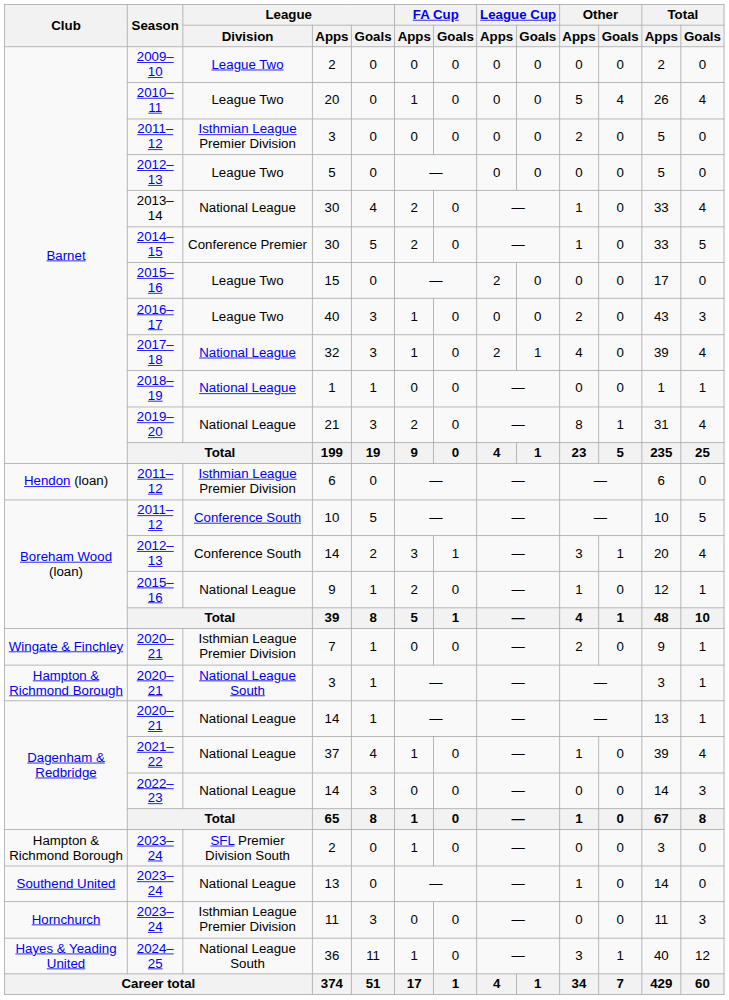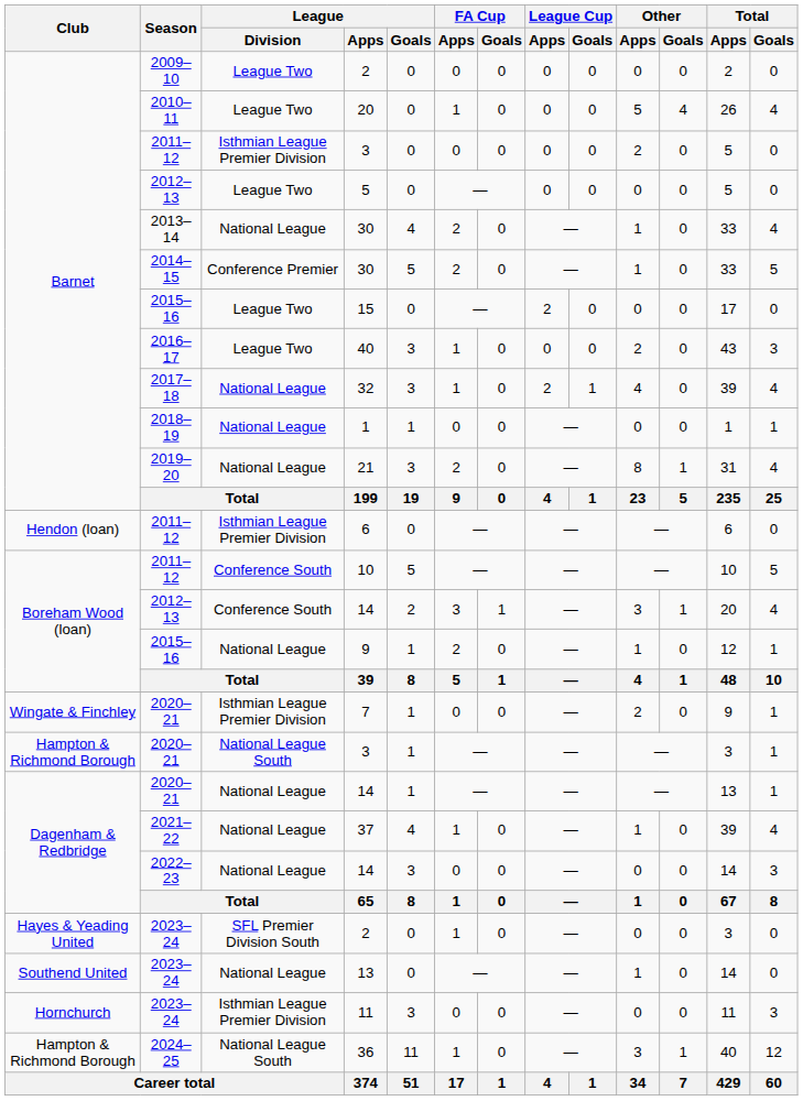 <table class="wikitable" style="text-align: center;">
 <tr>
 <th rowspan="2">Club</th>
 <th rowspan="2">Season</th>
 <th colspan="3">League</th>
 <th colspan="2"><a href='#'>FA Cup</a></th>
 <th colspan="2"><a href='#'>League Cup</a></th>
 <th colspan="2">Other</th>
 <th colspan="2">Total</th>
 </tr>
 <tr>
 <th>Division</th>
 <th>Apps</th>
 <th>Goals</th>
 <th>Apps</th>
 <th>Goals</th>
 <th>Apps</th>
 <th>Goals</th>
 <th>Apps</th>
 <th>Goals</th>
 <th>Apps</th>
 <th>Goals</th>
 </tr>
 <tr>
 <td rowspan="12"><a href='#'>Barnet</a></td>
 <td><a href='#'>2009–10</a></td>
 <td><a href='#'>League Two</a></td>
 <td>2</td>
 <td>0</td>
 <td>0</td>
 <td>0</td>
 <td>0</td>
 <td>0</td>
 <td>0</td>
 <td>0</td>
 <td>2</td>
 <td>0</td>
 </tr>
 <tr>
 <td><a href='#'>2010–11</a></td>
 <td>League Two</td>
 <td>20</td>
 <td>0</td>
 <td>1</td>
 <td>0</td>
 <td>0</td>
 <td>0</td>
 <td>5</td>
 <td>4</td>
 <td>26</td>
 <td>4</td>
 </tr>
 <tr>
 <td><a href='#'>2011–12</a></td>
 <td><a href='#'>Isthmian League</a> Premier Division</td>
 <td>3</td>
 <td>0</td>
 <td>0</td>
 <td>0</td>
 <td>0</td>
 <td>0</td>
 <td>2</td>
 <td>0</td>
 <td>5</td>
 <td>0</td>
 </tr>
 <tr>
 <td><a href='#'>2012–13</a></td>
 <td>League Two</td>
 <td>5</td>
 <td>0</td>
 <td colspan="2">—</td>
 <td>0</td>
 <td>0</td>
 <td>0</td>
 <td>0</td>
 <td>5</td>
 <td>0</td>
 </tr>
 <tr>
 <td>2013–14</td>
 <td>National League</td>
 <td>30</td>
 <td>4</td>
 <td>2</td>
 <td>0</td>
 <td colspan="2">—</td>
 <td>1</td>
 <td>0</td>
 <td>33</td>
 <td>4</td>
 </tr>
 <tr>
 <td><a href='#'>2014–15</a></td>
 <td>Conference Premier</td>
 <td>30</td>
 <td>5</td>
 <td>2</td>
 <td>0</td>
 <td colspan="2">—</td>
 <td>1</td>
 <td>0</td>
 <td>33</td>
 <td>5</td>
 </tr>
 <tr>
 <td><a href='#'>2015–16</a></td>
 <td>League Two</td>
 <td>15</td>
 <td>0</td>
 <td colspan="2">—</td>
 <td>2</td>
 <td>0</td>
 <td>0</td>
 <td>0</td>
 <td>17</td>
 <td>0</td>
 </tr>
 <tr>
 <td><a href='#'>2016–17</a></td>
 <td>League Two</td>
 <td>40</td>
 <td>3</td>
 <td>1</td>
 <td>0</td>
 <td>0</td>
 <td>0</td>
 <td>2</td>
 <td>0</td>
 <td>43</td>
 <td>3</td>
 </tr>
 <tr>
 <td><a href='#'>2017–18</a></td>
 <td><a href='#'>National League</a></td>
 <td>32</td>
 <td>3</td>
 <td>1</td>
 <td>0</td>
 <td>2</td>
 <td>1</td>
 <td>4</td>
 <td>0</td>
 <td>39</td>
 <td>4</td>
 </tr>
 <tr>
 <td><a href='#'>2018–19</a></td>
 <td><a href='#'>National League</a></td>
 <td>1</td>
 <td>1</td>
 <td>0</td>
 <td>0</td>
 <td colspan="2">—</td>
 <td>0</td>
 <td>0</td>
 <td>1</td>
 <td>1</td>
 </tr>
 <tr>
 <td><a href='#'>2019–20</a></td>
 <td>National League</td>
 <td>21</td>
 <td>3</td>
 <td>2</td>
 <td>0</td>
 <td colspan="2">—</td>
 <td>8</td>
 <td>1</td>
 <td>31</td>
 <td>4</td>
 </tr>
 <tr>
 <th colspan="2">Total</th>
 <th>199</th>
 <th>19</th>
 <th>9</th>
 <th>0</th>
 <th>4</th>
 <th>1</th>
 <th>23</th>
 <th>5</th>
 <th>235</th>
 <th>25</th>
 </tr>
 <tr>
 <td><a href='#'>Hendon</a> (loan)</td>
 <td><a href='#'>2011–12</a></td>
 <td><a href='#'>Isthmian League</a> Premier Division</td>
 <td>6</td>
 <td>0</td>
 <td colspan="2">—</td>
 <td colspan="2">—</td>
 <td colspan="2">—</td>
 <td>6</td>
 <td>0</td>
 </tr>
 <tr>
 <td rowspan="4"><a href='#'>Boreham Wood</a> (loan)</td>
 <td><a href='#'>2011–12</a></td>
 <td><a href='#'>Conference South</a></td>
 <td>10</td>
 <td>5</td>
 <td colspan="2">—</td>
 <td colspan="2">—</td>
 <td colspan="2">—</td>
 <td>10</td>
 <td>5</td>
 </tr>
 <tr>
 <td><a href='#'>2012–13</a></td>
 <td>Conference South</td>
 <td>14</td>
 <td>2</td>
 <td>3</td>
 <td>1</td>
 <td colspan="2">—</td>
 <td>3</td>
 <td>1</td>
 <td>20</td>
 <td>4</td>
 </tr>
 <tr>
 <td><a href='#'>2015–16</a></td>
 <td>National League</td>
 <td>9</td>
 <td>1</td>
 <td>2</td>
 <td>0</td>
 <td colspan="2">—</td>
 <td>1</td>
 <td>0</td>
 <td>12</td>
 <td>1</td>
 </tr>
 <tr>
 <th colspan="2">Total</th>
 <th>39</th>
 <th>8</th>
 <th>5</th>
 <th>1</th>
 <th colspan="2">—</th>
 <th>4</th>
 <th>1</th>
 <th>48</th>
 <th>10</th>
 </tr>
 <tr>
 <td><a href='#'>Wingate & Finchley</a></td>
 <td><a href='#'>2020–21</a></td>
 <td>Isthmian League Premier Division</td>
 <td>7</td>
 <td>1</td>
 <td>0</td>
 <td>0</td>
 <td colspan="2">—</td>
 <td>2</td>
 <td>0</td>
 <td>9</td>
 <td>1</td>
 </tr>
 <tr>
 <td><a href='#'>Hampton & Richmond Borough</a></td>
 <td><a href='#'>2020–21</a></td>
 <td><a href='#'>National League South</a></td>
 <td>3</td>
 <td>1</td>
 <td colspan="2">—</td>
 <td colspan="2">—</td>
 <td colspan="2">—</td>
 <td>3</td>
 <td>1</td>
 </tr>
 <tr>
 <td rowspan="4"><a href='#'>Dagenham & Redbridge</a></td>
 <td><a href='#'>2020–21</a></td>
 <td>National League</td>
 <td>14</td>
 <td>1</td>
 <td colspan="2">—</td>
 <td colspan="2">—</td>
 <td colspan="2">—</td>
 <td>13</td>
 <td>1</td>
 </tr>
 <tr>
 <td><a href='#'>2021–22</a></td>
 <td>National League</td>
 <td>37</td>
 <td>4</td>
 <td>1</td>
 <td>0</td>
 <td colspan="2">—</td>
 <td>1</td>
 <td>0</td>
 <td>39</td>
 <td>4</td>
 </tr>
 <tr>
 <td><a href='#'>2022–23</a></td>
 <td>National League</td>
 <td>14</td>
 <td>3</td>
 <td>0</td>
 <td>0</td>
 <td colspan="2">—</td>
 <td>0</td>
 <td>0</td>
 <td>14</td>
 <td>3</td>
 </tr>
 <tr>
 <th colspan="2">Total</th>
 <th>65</th>
 <th>8</th>
 <th>1</th>
 <th>0</th>
 <th colspan="2">—</th>
 <th>1</th>
 <th>0</th>
 <th>67</th>
 <th>8</th>
 </tr>
 <tr>
-<td>Hampton & Richmond Borough</td>
+<td><a href='#'>Hayes & Yeading United</a></td>
 <td><a href='#'>2023–24</a></td>
 <td><a href='#'>SFL</a> Premier Division South</td>
 <td>2</td>
 <td>0</td>
 <td>1</td>
 <td>0</td>
 <td colspan="2">—</td>
 <td>0</td>
 <td>0</td>
 <td>3</td>
 <td>0</td>
 </tr>
 <tr>
 <td><a href='#'>Southend United</a></td>
 <td><a href='#'>2023–24</a></td>
 <td>National League</td>
 <td>13</td>
 <td>0</td>
 <td colspan="2">—</td>
 <td colspan="2">—</td>
 <td>1</td>
 <td>0</td>
 <td>14</td>
 <td>0</td>
 </tr>
 <tr>
 <td><a href='#'>Hornchurch</a></td>
 <td><a href='#'>2023–24</a></td>
 <td>Isthmian League Premier Division</td>
 <td>11</td>
 <td>3</td>
 <td>0</td>
 <td>0</td>
 <td colspan="2">—</td>
 <td>0</td>
 <td>0</td>
 <td>11</td>
 <td>3</td>
 </tr>
 <tr>
-<td><a href='#'>Hayes & Yeading United</a></td>
+<td>Hampton & Richmond Borough</td>
 <td><a href='#'>2024–25</a></td>
 <td>National League South</td>
 <td>36</td>
 <td>11</td>
 <td>1</td>
 <td>0</td>
 <td colspan="2">—</td>
 <td>3</td>
 <td>1</td>
 <td>40</td>
 <td>12</td>
 </tr>
 <tr>
 <th colspan="3">Career total</th>
 <th>374</th>
 <th>51</th>
 <th>17</th>
 <th>1</th>
 <th>4</th>
 <th>1</th>
 <th>34</th>
 <th>7</th>
 <th>429</th>
 <th>60</th>
 </tr>
 </table>
